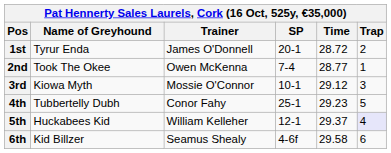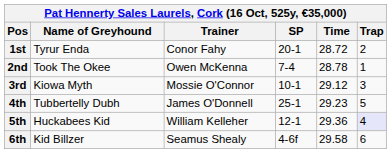 <table class="wikitable">
 <tr>
 <th colspan="6"><a href='#'>Pat Hennerty Sales Laurels</a>, <a href='#'>Cork</a> (16 Oct, 525y, €35,000)</th>
 </tr>
 <tr>
 <th width=30>Pos</th>
 <th width=180>Name of Greyhound</th>
 <th width=150>Trainer</th>
 <th width=50>SP</th>
 <th width=50>Time</th>
 <th width=30>Trap</th>
 </tr>
 <tr>
 <th>1st</th>
 <td>Tyrur Enda</td>
-<td>James O'Donnell</td>
+<td>Conor Fahy</td>
 <td>20-1</td>
 <td>28.72</td>
 <td>2</td>
 </tr>
 <tr>
 <th>2nd</th>
 <td>Took The Okee</td>
 <td>Owen McKenna</td>
 <td>7-4</td>
-<td>28.77</td>
+<td>28.78</td>
 <td>1</td>
 </tr>
 <tr>
 <th>3rd</th>
 <td>Kiowa Myth</td>
 <td>Mossie O'Connor</td>
 <td>10-1</td>
 <td>29.12</td>
 <td>3</td>
 </tr>
 <tr>
 <th>4th</th>
 <td>Tubbertelly Dubh</td>
-<td>Conor Fahy</td>
+<td>James O'Donnell</td>
 <td>25-1</td>
 <td>29.23</td>
 <td>5</td>
 </tr>
 <tr>
 <th>5th</th>
 <td>Huckabees Kid</td>
 <td>William Kelleher</td>
 <td>12-1</td>
-<td>29.37</td>
+<td>29.36</td>
 <td style="background: lavender;">4</td>
 </tr>
 <tr>
 <th>6th</th>
 <td>Kid Billzer</td>
 <td>Seamus Shealy</td>
 <td>4-6f</td>
 <td>29.58</td>
 <td>6</td>
 </tr>
 </table>
